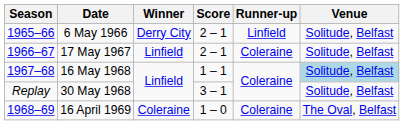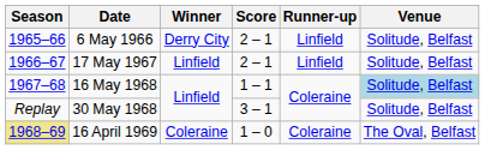 <table class="wikitable">
 <tr>
 <th>Season</th>
 <th>Date</th>
 <th>Winner</th>
 <th>Score</th>
 <th>Runner-up</th>
 <th>Venue</th>
 </tr>
 <tr align=center>
 <td><a href='#'>1965–66</a></td>
 <td>6 May 1966</td>
 <td><a href='#'>Derry City</a></td>
 <td>2 – 1</td>
 <td><a href='#'>Linfield</a></td>
 <td><a href='#'>Solitude</a>, <a href='#'>Belfast</a></td>
 </tr>
 <tr align=center>
 <td><a href='#'>1966–67</a></td>
 <td>17 May 1967</td>
 <td><a href='#'>Linfield</a></td>
 <td>2 – 1</td>
-<td><a href='#'>Coleraine</a></td>
+<td><a href='#'>Linfield</a></td>
 <td><a href='#'>Solitude</a>, <a href='#'>Belfast</a></td>
 </tr>
 <tr align=center>
 <td><a href='#'>1967–68</a></td>
 <td>16 May 1968</td>
 <td rowspan=2><a href='#'>Linfield</a></td>
 <td>1 – 1 </td>
 <td rowspan=2><a href='#'>Coleraine</a></td>
 <td style="background: lightblue;"><a href='#'>Solitude</a>, <a href='#'>Belfast</a></td>
 </tr>
 <tr align=center>
 <td><em>Replay</em></td>
 <td>30 May 1968</td>
 <td>3 – 1</td>
 <td><a href='#'>Solitude</a>, <a href='#'>Belfast</a></td>
 </tr>
 <tr align=center>
-<td><a href='#'>1968–69</a></td>
+<td style="background: khaki;"><a href='#'>1968–69</a></td>
 <td>16 April 1969</td>
 <td><a href='#'>Coleraine</a></td>
 <td>1 – 0</td>
 <td><a href='#'>Coleraine</a></td>
 <td><a href='#'>The Oval</a>, <a href='#'>Belfast</a></td>
 </tr>
 </table>
